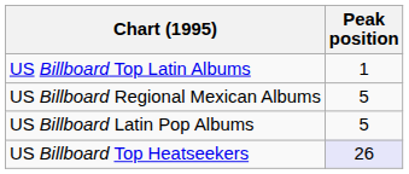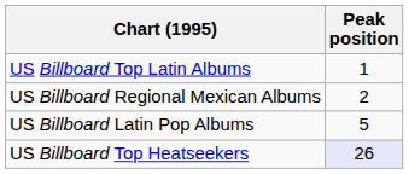 <table class="wikitable">
 <tr>
 <th align="left">Chart (1995)</th>
 <th align="left">Peak<br>position</th>
 </tr>
 <tr>
 <td align="left"><a href='#'>US</a> <a href='#'><em>Billboard</em> Top Latin Albums</a></td>
 <td align="center">1</td>
 </tr>
 <tr>
 <td align="left">US <em>Billboard</em> Regional Mexican Albums</td>
-<td align="center">5</td>
+<td align="center">2</td>
 </tr>
 <tr>
 <td align="left">US <em>Billboard</em> Latin Pop Albums</td>
 <td align="center">5</td>
 </tr>
 <tr>
 <td align="left">US <em>Billboard</em> <a href='#'>Top Heatseekers</a></td>
 <td align="center" style="background: lavender;">26</td>
 </tr>
 </table>
